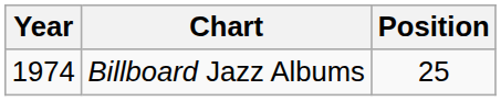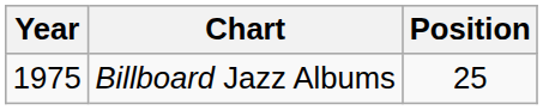 <table class="wikitable">
 <tr>
 <th>Year</th>
 <th>Chart</th>
 <th>Position</th>
 </tr>
 <tr>
-<td>1974</td>
+<td>1975</td>
 <td><em>Billboard</em> Jazz Albums</td>
 <td align="center">25</td>
 </tr>
 </table>
